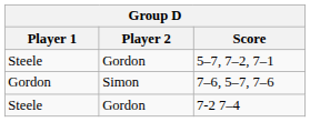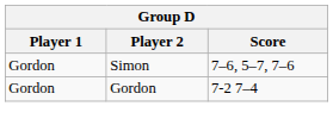 <table class="wikitable">
 <tr>
 <th colspan="3">Group D</th>
 </tr>
 <tr>
 <th width=100>Player 1</th>
 <th width=100>Player 2</th>
 <th width=120>Score</th>
 </tr>
 <tr>
-<td>Steele</td>
-<td>Gordon</td>
-<td>5–7, 7–2, 7–1</td>
-</tr>
-<tr>
 <td>Gordon</td>
 <td>Simon</td>
 <td>7–6, 5–7, 7–6</td>
 </tr>
 <tr>
-<td>Steele</td>
+<td>Gordon</td>
 <td>Gordon</td>
 <td>7-2 7–4</td>
 </tr>
 </table>
